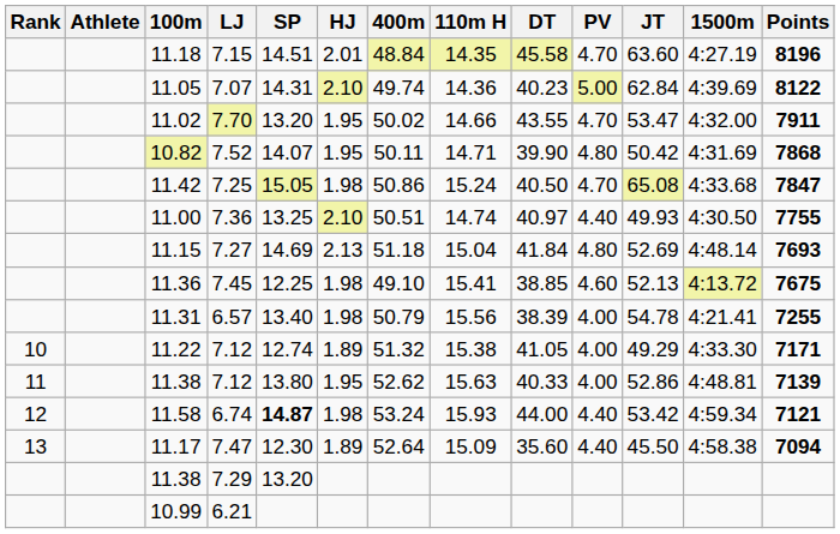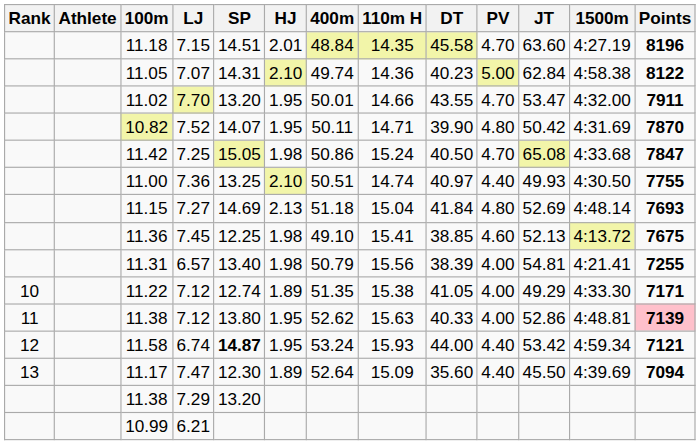 <table class="wikitable sortable" style=" text-align:center; font-size:95%;">
 <tr>
 <th>Rank</th>
 <th>Athlete</th>
 <th>100m</th>
 <th>LJ</th>
 <th>SP</th>
 <th>HJ</th>
 <th>400m</th>
 <th>110m H</th>
 <th>DT</th>
 <th>PV</th>
 <th>JT</th>
 <th>1500m</th>
 <th>Points</th>
 </tr>
 <tr>
 <td></td>
 <td align=left></td>
 <td>11.18</td>
 <td>7.15</td>
 <td>14.51</td>
 <td>2.01</td>
 <td bgcolor=#F2F5A9>48.84</td>
 <td bgcolor=#F2F5A9>14.35</td>
 <td bgcolor=#F2F5A9>45.58</td>
 <td>4.70</td>
 <td>63.60</td>
 <td>4:27.19</td>
 <td><strong>8196</strong></td>
 </tr>
 <tr>
 <td></td>
 <td align=left></td>
 <td>11.05</td>
 <td>7.07</td>
 <td>14.31</td>
 <td bgcolor=#F2F5A9>2.10</td>
 <td>49.74</td>
 <td>14.36</td>
 <td>40.23</td>
 <td bgcolor=#F2F5A9>5.00</td>
 <td>62.84</td>
-<td>4:39.69</td>
+<td>4:58.38</td>
 <td><strong>8122</strong></td>
 </tr>
 <tr>
 <td></td>
 <td align=left></td>
 <td>11.02</td>
 <td bgcolor=#F2F5A9>7.70</td>
 <td>13.20</td>
 <td>1.95</td>
-<td>50.02</td>
+<td>50.01</td>
 <td>14.66</td>
 <td>43.55</td>
 <td>4.70</td>
 <td>53.47</td>
 <td>4:32.00</td>
 <td><strong>7911</strong></td>
 </tr>
 <tr>
 <td></td>
 <td align=left></td>
 <td bgcolor=#F2F5A9>10.82</td>
 <td>7.52</td>
 <td>14.07</td>
 <td>1.95</td>
 <td>50.11</td>
 <td>14.71</td>
 <td>39.90</td>
 <td>4.80</td>
 <td>50.42</td>
 <td>4:31.69</td>
-<td><strong>7868</strong></td>
+<td><strong>7870</strong></td>
 </tr>
 <tr>
 <td></td>
 <td align=left></td>
 <td>11.42</td>
 <td>7.25</td>
 <td bgcolor=#F2F5A9>15.05</td>
 <td>1.98</td>
 <td>50.86</td>
 <td>15.24</td>
 <td>40.50</td>
 <td>4.70</td>
 <td bgcolor=#F2F5A9>65.08</td>
 <td>4:33.68</td>
 <td><strong>7847</strong></td>
 </tr>
 <tr>
 <td></td>
 <td align=left></td>
 <td>11.00</td>
 <td>7.36</td>
 <td>13.25</td>
 <td bgcolor=#F2F5A9>2.10</td>
 <td>50.51</td>
 <td>14.74</td>
 <td>40.97</td>
 <td>4.40</td>
 <td>49.93</td>
 <td>4:30.50</td>
 <td><strong>7755</strong></td>
 </tr>
 <tr>
 <td></td>
 <td align=left></td>
 <td>11.15</td>
 <td>7.27</td>
 <td>14.69</td>
 <td>2.13</td>
 <td>51.18</td>
 <td>15.04</td>
 <td>41.84</td>
 <td>4.80</td>
 <td>52.69</td>
 <td>4:48.14</td>
 <td><strong>7693</strong></td>
 </tr>
 <tr>
 <td></td>
 <td align=left></td>
 <td>11.36</td>
 <td>7.45</td>
 <td>12.25</td>
 <td>1.98</td>
 <td>49.10</td>
 <td>15.41</td>
 <td>38.85</td>
 <td>4.60</td>
 <td>52.13</td>
 <td bgcolor=#F2F5A9>4:13.72</td>
 <td><strong>7675</strong></td>
 </tr>
 <tr>
 <td></td>
 <td align=left></td>
 <td>11.31</td>
 <td>6.57</td>
 <td>13.40</td>
 <td>1.98</td>
 <td>50.79</td>
 <td>15.56</td>
 <td>38.39</td>
 <td>4.00</td>
-<td>54.78</td>
+<td>54.81</td>
 <td>4:21.41</td>
 <td><strong>7255</strong></td>
 </tr>
 <tr>
 <td>10</td>
 <td align=left></td>
 <td>11.22</td>
 <td>7.12</td>
 <td>12.74</td>
 <td>1.89</td>
-<td>51.32</td>
+<td>51.35</td>
 <td>15.38</td>
 <td>41.05</td>
 <td>4.00</td>
 <td>49.29</td>
 <td>4:33.30</td>
 <td><strong>7171</strong></td>
 </tr>
 <tr>
 <td>11</td>
 <td align=left></td>
 <td>11.38</td>
 <td>7.12</td>
 <td>13.80</td>
 <td>1.95</td>
 <td>52.62</td>
 <td>15.63</td>
 <td>40.33</td>
 <td>4.00</td>
 <td>52.86</td>
 <td>4:48.81</td>
-<td><strong>7139</strong></td>
+<td style="background: pink;"><strong>7139</strong></td>
 </tr>
 <tr>
 <td>12</td>
 <td align=left></td>
 <td>11.58</td>
 <td>6.74</td>
 <td><strong>14.87</strong></td>
-<td>1.98</td>
+<td>1.95</td>
 <td>53.24</td>
 <td>15.93</td>
 <td>44.00</td>
 <td>4.40</td>
 <td>53.42</td>
 <td>4:59.34</td>
 <td><strong>7121</strong></td>
 </tr>
 <tr>
 <td>13</td>
 <td align=left></td>
 <td>11.17</td>
 <td>7.47</td>
 <td>12.30</td>
 <td>1.89</td>
 <td>52.64</td>
 <td>15.09</td>
 <td>35.60</td>
 <td>4.40</td>
 <td>45.50</td>
-<td>4:58.38</td>
+<td>4:39.69</td>
 <td><strong>7094</strong></td>
 </tr>
 <tr>
 <td></td>
 <td align=left></td>
 <td>11.38</td>
 <td>7.29</td>
 <td>13.20</td>
 <td></td>
 <td></td>
 <td></td>
 <td></td>
 <td></td>
 <td></td>
 <td></td>
 <td><strong></strong></td>
 </tr>
 <tr>
 <td></td>
 <td align=left></td>
 <td>10.99</td>
 <td>6.21</td>
 <td></td>
 <td></td>
 <td></td>
 <td></td>
 <td></td>
 <td></td>
 <td></td>
 <td></td>
 <td><strong></strong></td>
 </tr>
 </table>
